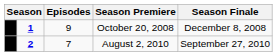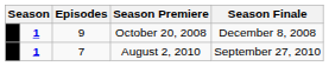 <table class="wikitable">
 <tr>
 <th colspan="2">Season</th>
 <th>Episodes</th>
 <th>Season Premiere</th>
 <th>Season Finale</th>
 </tr>
 <tr>
 <td bgcolor=000000 height="5px"></td>
 <td align="center"><strong><a href='#'>1</a></strong></td>
 <td align="center">9</td>
 <td align="center">October 20, 2008</td>
 <td align="center">December 8, 2008</td>
 </tr>
 <tr>
 <td bgcolor=000000 height="5px"></td>
-<td align="center"><strong><a href='#'>2</a></strong></td>
+<td align="center"><strong><a href='#'>1</a></strong></td>
 <td align="center">7</td>
 <td align="center">August 2, 2010</td>
 <td align="center">September 27, 2010</td>
 </tr>
 </table>
